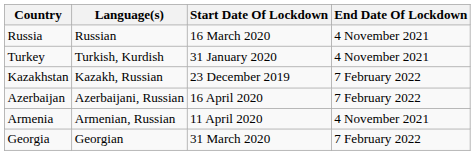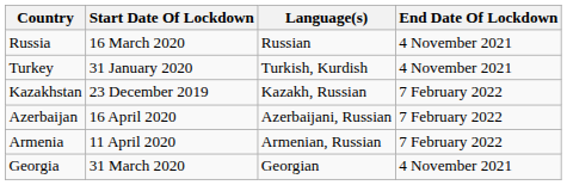 <table class="wikitable">
 <tr>
 <th>Country</th>
+<th>Start Date Of Lockdown</th>
 <th>Language(s)</th>
-<th>Start Date Of Lockdown</th>
 <th>End Date Of Lockdown</th>
 </tr>
 <tr Russia>
 <td>Russia</td>
+<td>16 March 2020</td>
 <td>Russian</td>
-<td>16 March 2020</td>
 <td>4 November 2021</td>
 </tr>
 <tr Turkey>
 <td>Turkey</td>
+<td>31 January 2020</td>
 <td>Turkish, Kurdish</td>
-<td>31 January 2020</td>
 <td>4 November 2021</td>
 </tr>
 <tr Kazakhstan>
 <td>Kazakhstan</td>
+<td>23 December 2019</td>
 <td>Kazakh, Russian</td>
-<td>23 December 2019</td>
 <td>7 February 2022</td>
 </tr>
 <tr Azerbaijan>
 <td>Azerbaijan</td>
+<td>16 April 2020</td>
 <td>Azerbaijani, Russian</td>
-<td>16 April 2020</td>
 <td>7 February 2022</td>
 </tr>
 <tr Armenia>
 <td>Armenia</td>
+<td>11 April 2020</td>
 <td>Armenian, Russian</td>
-<td>11 April 2020</td>
-<td>4 November 2021</td>
+<td>7 February 2022</td>
 </tr>
 <tr Georgia>
 <td>Georgia</td>
+<td>31 March 2020</td>
 <td>Georgian</td>
-<td>31 March 2020</td>
-<td>7 February 2022</td>
+<td>4 November 2021</td>
 </tr>
 </table>
